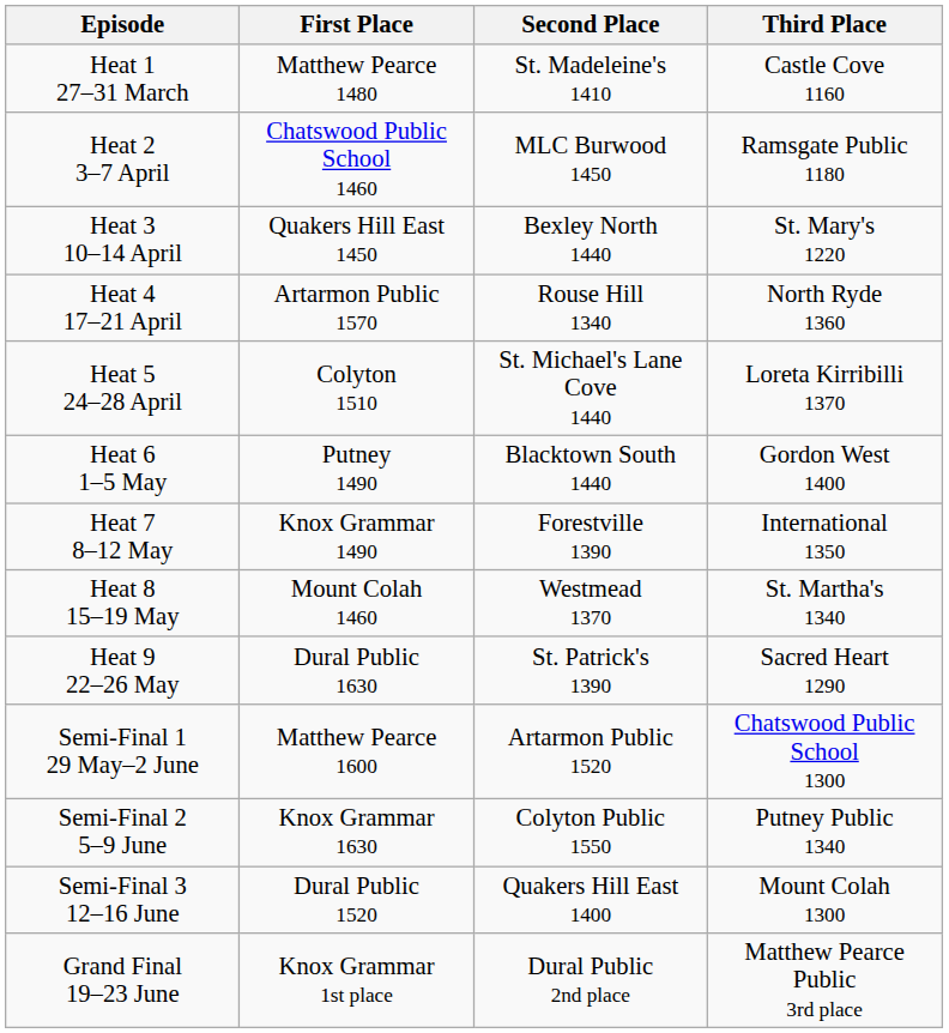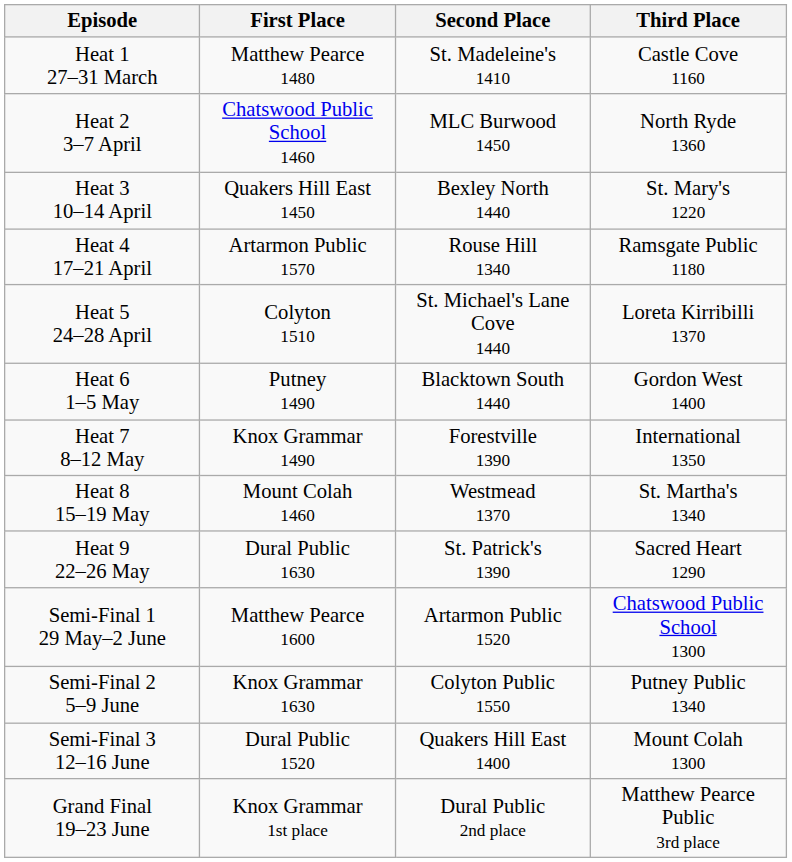 <table class="wikitable">
 <tr>
 <th width=144>Episode</th>
 <th width=144>First Place</th>
 <th width=144>Second Place</th>
 <th width=144>Third Place</th>
 </tr>
 <tr>
 <td align=center>Heat 1<br>27–31 March</td>
 <td align=center>Matthew Pearce<br><small>1480</small></td>
 <td align=center>St. Madeleine's<br><small>1410</small></td>
 <td align=center>Castle Cove<br><small>1160</small></td>
 </tr>
 <tr>
 <td align=center>Heat 2<br>3–7 April</td>
 <td align=center><a href='#'>Chatswood Public School</a><br><small>1460</small></td>
 <td align=center>MLC Burwood<br><small>1450</small></td>
-<td align=center>Ramsgate Public<br><small>1180</small></td>
+<td align=center>North Ryde<br><small>1360</small></td>
 </tr>
 <tr>
 <td align=center>Heat 3<br>10–14 April</td>
 <td align=center>Quakers Hill East<br><small>1450</small></td>
 <td align=center>Bexley North<br><small>1440</small></td>
 <td align=center>St. Mary's<br><small>1220</small></td>
 </tr>
 <tr>
 <td align=center>Heat 4<br>17–21 April</td>
 <td align=center>Artarmon Public<br><small>1570</small></td>
 <td align=center>Rouse Hill<br><small>1340</small></td>
-<td align=center>North Ryde<br><small>1360</small></td>
+<td align=center>Ramsgate Public<br><small>1180</small></td>
 </tr>
 <tr>
 <td align=center>Heat 5<br>24–28 April</td>
 <td align=center>Colyton<br><small>1510</small></td>
 <td align=center>St. Michael's Lane Cove<br><small>1440</small></td>
 <td align=center>Loreta Kirribilli<br><small>1370</small></td>
 </tr>
 <tr>
 <td align=center>Heat 6<br>1–5 May</td>
 <td align=center>Putney<br><small>1490</small></td>
 <td align=center>Blacktown South<br><small>1440</small></td>
 <td align=center>Gordon West<br><small>1400</small></td>
 </tr>
 <tr>
 <td align=center>Heat 7<br>8–12 May</td>
 <td align=center>Knox Grammar<br><small>1490</small></td>
 <td align=center>Forestville<br><small>1390</small></td>
 <td align=center>International<br><small>1350</small></td>
 </tr>
 <tr>
 <td align=center>Heat 8<br>15–19 May</td>
 <td align=center>Mount Colah<br><small>1460</small></td>
 <td align=center>Westmead<br><small>1370</small></td>
 <td align=center>St. Martha's<br><small>1340</small></td>
 </tr>
 <tr>
 <td align=center>Heat 9<br>22–26 May</td>
 <td align=center>Dural Public<br><small>1630</small></td>
 <td align=center>St. Patrick's<br><small>1390</small></td>
 <td align=center>Sacred Heart<br><small>1290</small></td>
 </tr>
 <tr>
 <td align=center>Semi-Final 1<br>29 May–2 June</td>
 <td align=center>Matthew Pearce<br><small>1600</small></td>
 <td align=center>Artarmon Public<br><small>1520</small></td>
 <td align=center><a href='#'>Chatswood Public School</a><br><small>1300</small></td>
 </tr>
 <tr>
 <td align=center>Semi-Final 2<br>5–9 June</td>
 <td align=center>Knox Grammar<br><small>1630</small></td>
 <td align=center>Colyton Public<br><small>1550</small></td>
 <td align=center>Putney Public<br><small>1340</small></td>
 </tr>
 <tr>
 <td align=center>Semi-Final 3<br>12–16 June</td>
 <td align=center>Dural Public<br><small>1520</small></td>
 <td align=center>Quakers Hill East<br><small>1400</small></td>
 <td align=center>Mount Colah<br><small>1300</small></td>
 </tr>
 <tr>
 <td align=center>Grand Final<br>19–23 June</td>
 <td align=center>Knox Grammar<br><small>1st place</small></td>
 <td align=center>Dural Public<br><small>2nd place</small></td>
 <td align=center>Matthew Pearce Public<br><small>3rd place</small></td>
 </tr>
 </table>
